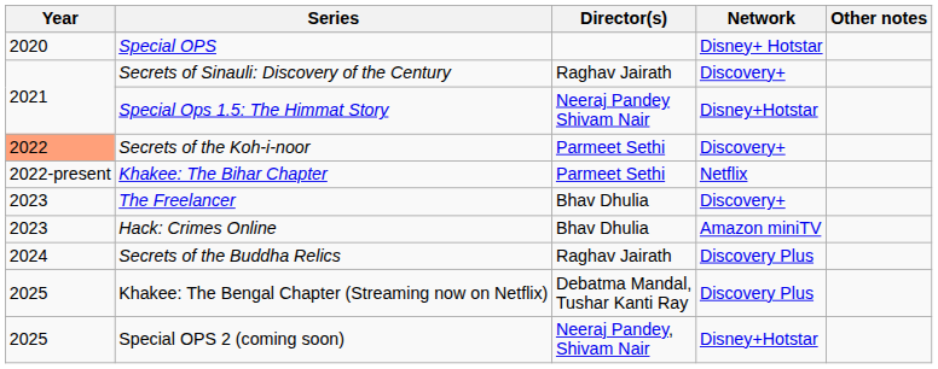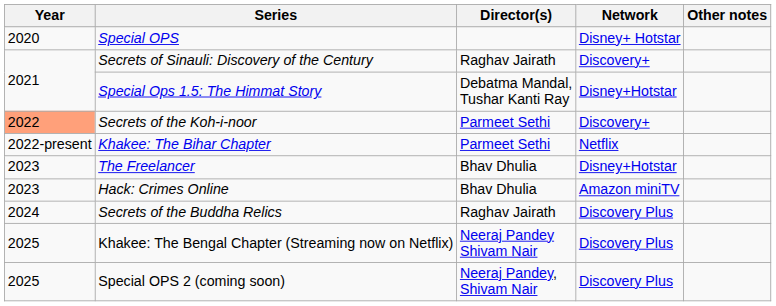 <table class="wikitable">
 <tr style="background:#ccc; text-align:center;">
 <th>Year</th>
 <th>Series</th>
 <th>Director(s)</th>
 <th>Network</th>
 <th>Other notes</th>
 </tr>
 <tr>
 <td>2020</td>
 <td><em><a href='#'>Special OPS</a></em></td>
 <td></td>
 <td><a href='#'>Disney+ Hotstar</a></td>
 <td></td>
 </tr>
 <tr>
 <td rowspan="2">2021</td>
 <td><em>Secrets of Sinauli: Discovery of the Century</em></td>
 <td>Raghav Jairath</td>
 <td><a href='#'>Discovery+</a></td>
 <td></td>
 </tr>
 <tr>
 <td><em> <a href='#'>Special Ops 1.5: The Himmat Story</a> </em></td>
-<td><a href='#'>Neeraj Pandey</a><br><a href='#'>Shivam Nair</a></td>
+<td>Debatma Mandal,<br>Tushar Kanti Ray</td>
 <td><a href='#'>Disney+Hotstar</a></td>
 <td></td>
 </tr>
 <tr>
 <td style="background: lightsalmon;">2022</td>
 <td><em>Secrets of the Koh-i-noor</em></td>
 <td><a href='#'>Parmeet Sethi</a></td>
 <td><a href='#'>Discovery+</a></td>
 <td></td>
 </tr>
 <tr>
 <td>2022-present</td>
 <td><em><a href='#'>Khakee: The Bihar Chapter</a></em></td>
 <td><a href='#'>Parmeet Sethi</a></td>
 <td><a href='#'>Netflix</a></td>
 <td></td>
 </tr>
 <tr>
 <td>2023</td>
 <td><em><a href='#'>The Freelancer</a></em></td>
 <td>Bhav Dhulia</td>
-<td><a href='#'>Discovery+</a></td>
+<td><a href='#'>Disney+Hotstar</a></td>
 <td></td>
 </tr>
 <tr>
 <td>2023</td>
 <td><em>Hack: Crimes Online</em></td>
 <td>Bhav Dhulia</td>
 <td><a href='#'>Amazon miniTV</a></td>
 <td></td>
 </tr>
 <tr>
 <td>2024</td>
 <td><em>Secrets of the Buddha Relics</em></td>
 <td>Raghav Jairath</td>
 <td><a href='#'>Discovery Plus</a></td>
 <td></td>
 </tr>
 <tr>
 <td>2025</td>
 <td>Khakee: The Bengal Chapter (Streaming now on Netflix)</td>
-<td>Debatma Mandal,<br>Tushar Kanti Ray</td>
+<td><a href='#'>Neeraj Pandey</a><br><a href='#'>Shivam Nair</a></td>
 <td><a href='#'>Discovery Plus</a></td>
 <td></td>
 </tr>
 <tr>
 <td>2025</td>
 <td>Special OPS 2 (coming soon)</td>
 <td><a href='#'>Neeraj Pandey</a>,<br><a href='#'>Shivam Nair</a></td>
-<td><a href='#'>Disney+Hotstar</a></td>
+<td><a href='#'>Discovery Plus</a></td>
 <td></td>
 </tr>
 </table>
